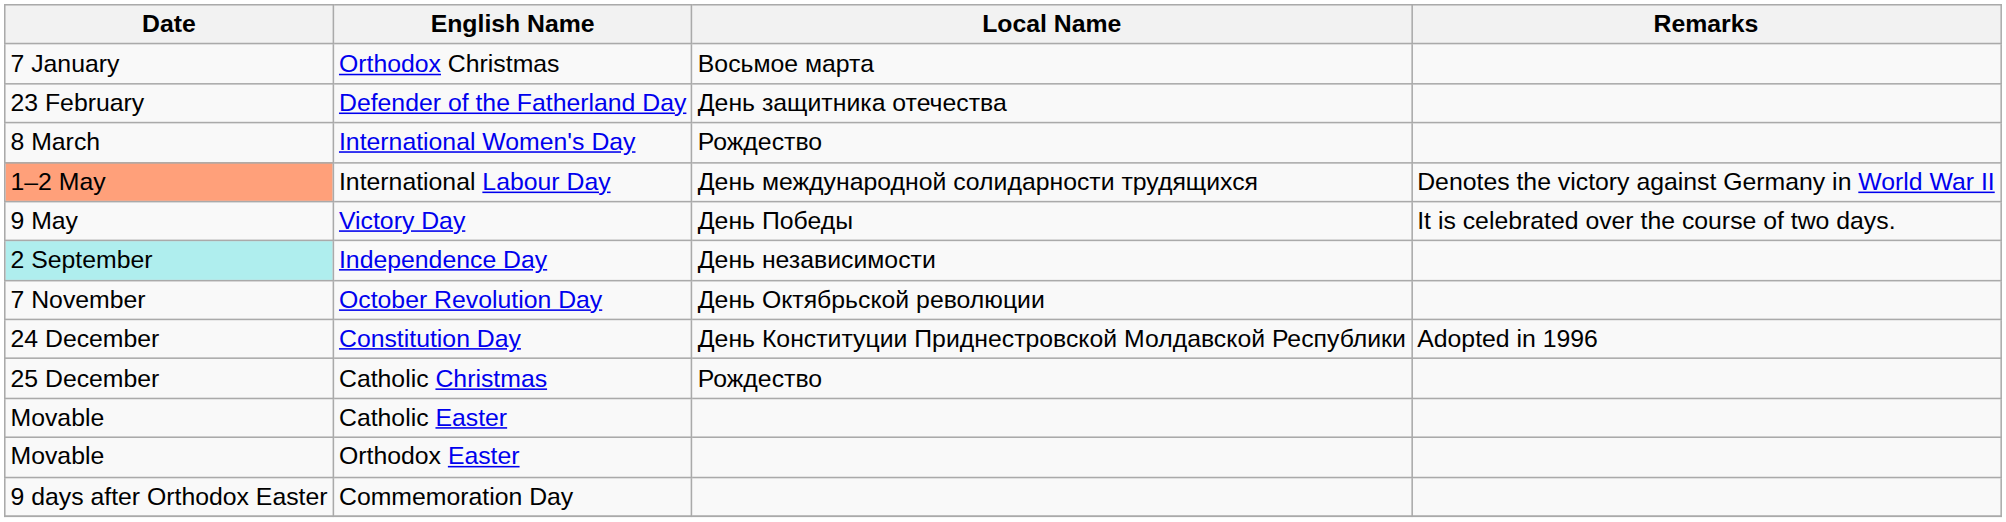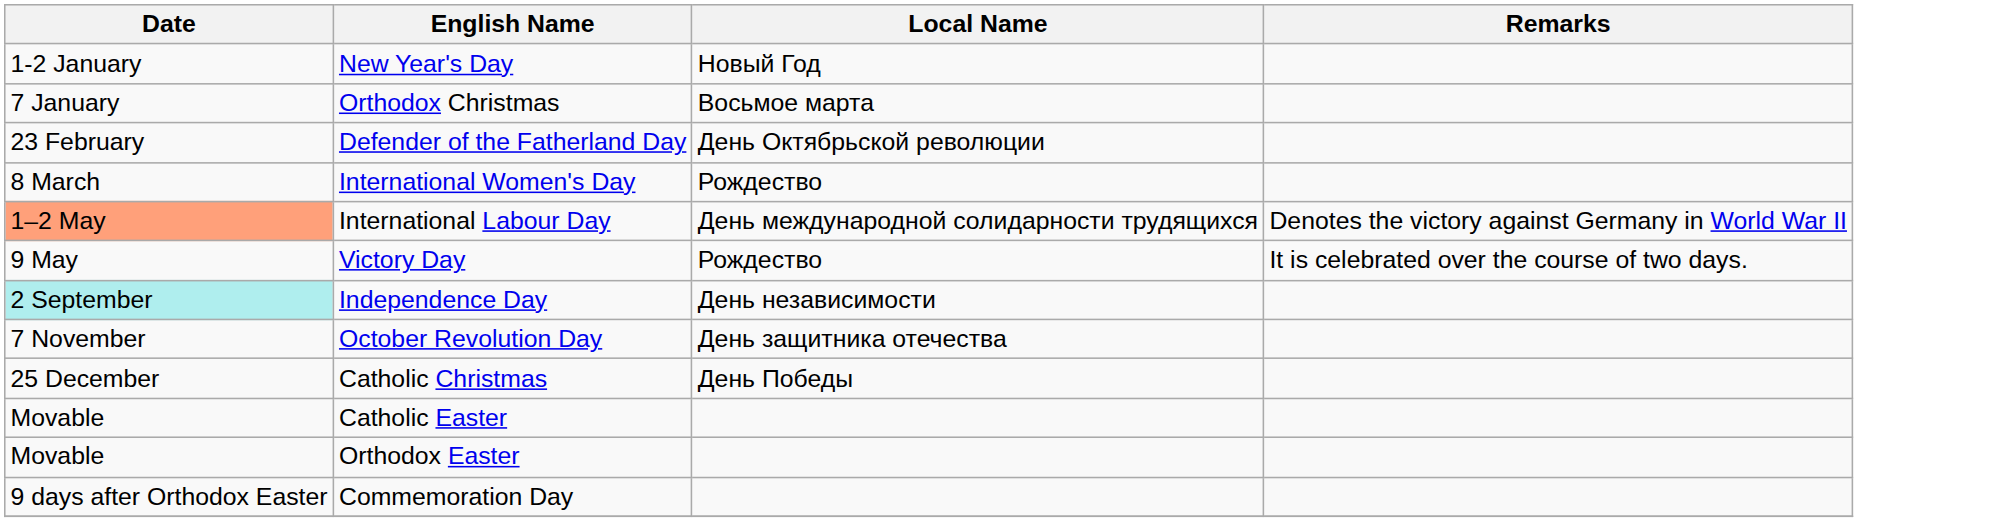 <table class="wikitable">
 <tr>
 <th>Date</th>
 <th>English Name</th>
 <th>Local Name</th>
 <th>Remarks</th>
+</tr>
+<tr>
+<td>1-2 January</td>
+<td><a href='#'>New Year's Day</a></td>
+<td>Новый Год</td>
+<td></td>
 </tr>
 <tr>
 <td>7 January</td>
 <td><a href='#'>Orthodox</a> Christmas</td>
 <td>Восьмое марта</td>
 <td></td>
 </tr>
 <tr>
 <td>23 February</td>
 <td><a href='#'>Defender of the Fatherland Day</a></td>
-<td>День защитника отечества</td>
+<td>День Октябрьской революции</td>
 <td></td>
 </tr>
 <tr>
 <td>8 March</td>
 <td><a href='#'>International Women's Day</a></td>
 <td>Рождество</td>
 <td></td>
 </tr>
 <tr>
 <td style="background: lightsalmon;">1–2 May</td>
 <td>International <a href='#'>Labour Day</a></td>
 <td>День международной солидарности трудящихся</td>
 <td>Denotes the victory against Germany in <a href='#'>World War II</a></td>
 </tr>
 <tr>
 <td>9 May</td>
 <td><a href='#'>Victory Day</a></td>
-<td>День Победы</td>
+<td>Рождество</td>
 <td>It is celebrated over the course of two days.</td>
 </tr>
 <tr>
 <td style="background: paleturquoise;">2 September</td>
 <td><a href='#'>Independence Day</a></td>
 <td>День независимости</td>
 <td></td>
 </tr>
 <tr>
 <td>7 November</td>
 <td><a href='#'>October Revolution Day</a></td>
-<td>День Октябрьской революции</td>
+<td>День защитника отечества</td>
 <td></td>
-</tr>
-<tr>
-<td>24 December</td>
-<td><a href='#'>Constitution Day</a></td>
-<td>День Конституции Приднестровской Молдавской Республики</td>
-<td>Adopted in 1996</td>
 </tr>
 <tr>
 <td>25 December</td>
 <td>Catholic <a href='#'>Christmas</a></td>
-<td>Рождество</td>
+<td>День Победы</td>
 <td></td>
 </tr>
 <tr>
 <td>Movable</td>
 <td>Catholic <a href='#'>Easter</a></td>
 <td></td>
 <td></td>
 </tr>
 <tr>
 <td>Movable</td>
 <td>Orthodox <a href='#'>Easter</a></td>
 <td></td>
 <td></td>
 </tr>
 <tr>
 <td>9 days after Orthodox Easter</td>
 <td>Commemoration Day</td>
 <td></td>
 <td></td>
 </tr>
 <tr>
 </tr>
 </table>
